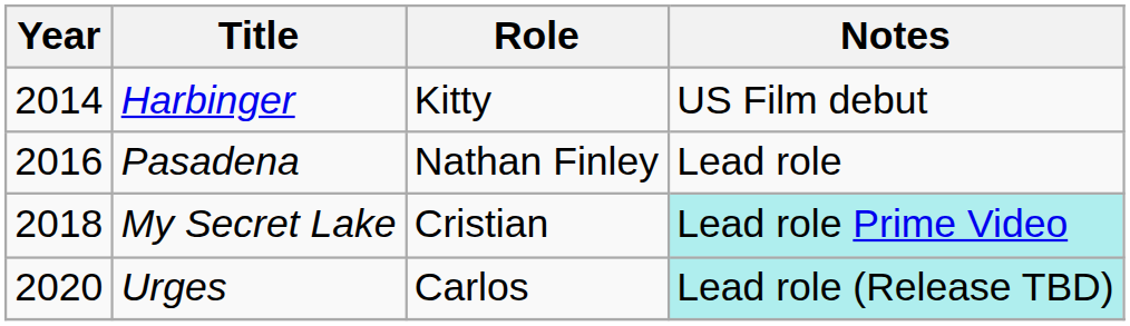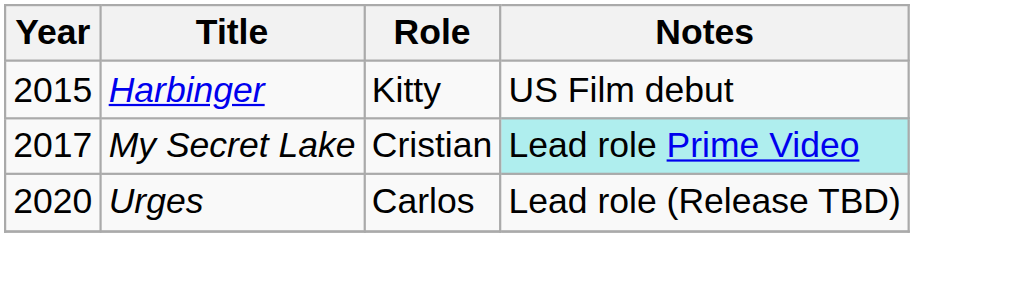 <table class="wikitable sortable">
 <tr>
 <th>Year</th>
 <th>Title</th>
 <th>Role</th>
 <th>Notes</th>
 </tr>
 <tr>
-<td>2014</td>
+<td>2015</td>
 <td><em><a href='#'>Harbinger</a></em></td>
 <td>Kitty</td>
 <td>US Film debut</td>
 </tr>
 <tr>
-<td>2016</td>
-<td><em>Pasadena</em></td>
-<td>Nathan Finley</td>
-<td>Lead role</td>
-</tr>
-<tr>
-<td>2018</td>
+<td>2017</td>
 <td><em>My Secret Lake</em></td>
 <td>Cristian</td>
 <td style="background: paleturquoise;">Lead role <a href='#'>Prime Video</a></td>
 </tr>
 <tr>
 <td>2020</td>
 <td><em>Urges</em></td>
 <td>Carlos</td>
-<td style="background: paleturquoise;">Lead role (Release TBD)</td>
+<td>Lead role (Release TBD)</td>
 </tr>
 <tr>
 </tr>
 </table>
